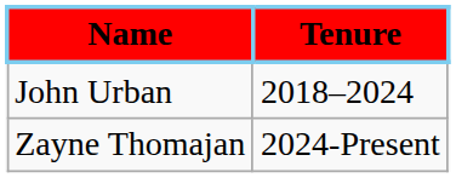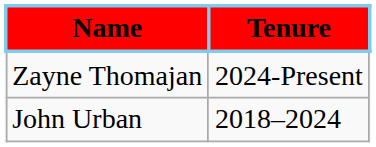 <table class="wikitable">
 <tr>
 <th style="background:#FF0000; color:#000; border:2px solid #7CCDEF;" scope="col">Name</th>
 <th style="background:#FF0000; color:#000; border:2px solid #7CCDEF;" scope="col">Tenure</th>
 </tr>
 <tr>
+<td>Zayne Thomajan</td>
+<td>2024-Present</td>
+</tr>
+<tr>
 <td>John Urban</td>
 <td>2018–2024</td>
 </tr>
-<tr>
-<td>Zayne Thomajan</td>
-<td>2024-Present</td>
-</tr>
 </table>
